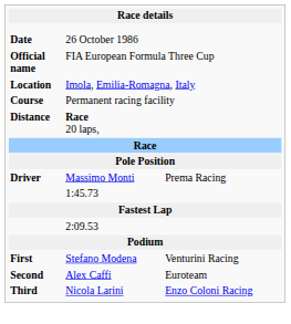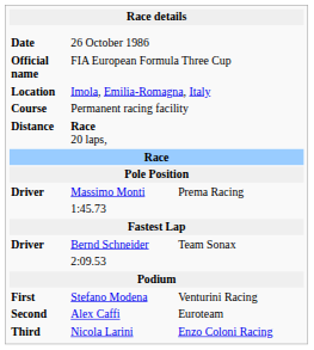 <table class="infobox" align="right" cellpadding="2" style="float:right; width: 26em; ">
 <tr>
 <th colspan="3" style="background:#efefef;">Race details</th>
 </tr>
 <tr>
 <td colspan="3" style="text-align:center;"></td>
 </tr>
 <tr>
 <td colspan="3" style="text-align:center;"></td>
 </tr>
 <tr>
 <td style="width: 20%;"><strong>Date</strong></td>
 <td>26 October 1986</td>
 </tr>
 <tr>
 <td><strong>Official name</strong></td>
 <td colspan=2>FIA European Formula Three Cup</td>
 </tr>
 <tr>
 <td><strong>Location</strong></td>
 <td colspan=2><a href='#'>Imola</a>, <a href='#'>Emilia-Romagna</a>, <a href='#'>Italy</a></td>
 </tr>
 <tr>
 <td><strong>Course</strong></td>
 <td colspan=2>Permanent racing facility<br></td>
 </tr>
 <tr>
 <td><strong>Distance</strong></td>
 <td><strong>Race</strong><br>20 laps, </td>
 </tr>
 <tr>
 <td colspan="3" style="text-align:center; background-color:#99ccff"><strong>Race</strong></td>
 </tr>
 <tr>
 <th colspan="3" style="background:#efefef;">Pole Position</th>
 </tr>
 <tr>
 <td><strong>Driver</strong></td>
 <td> <a href='#'>Massimo Monti</a></td>
 <td>Prema Racing</td>
 </tr>
 <tr>
 <td></td>
 <td>1:45.73</td>
 </tr>
 <tr>
 <th colspan="3" style="background:#efefef;">Fastest Lap</th>
 </tr>
 <tr>
+<td><strong>Driver</strong></td>
+<td> <a href='#'>Bernd Schneider</a></td>
+<td>Team Sonax</td>
+</tr>
+<tr>
 <td></td>
 <td>2:09.53</td>
 </tr>
 <tr>
 <th colspan="3" style="background:#efefef;">Podium</th>
 </tr>
 <tr>
 <td><strong>First</strong></td>
 <td> <a href='#'>Stefano Modena</a></td>
 <td>Venturini Racing</td>
 </tr>
 <tr>
 <td><strong>Second</strong></td>
 <td> <a href='#'>Alex Caffi</a></td>
 <td>Euroteam</td>
 </tr>
 <tr>
 <td><strong>Third</strong></td>
 <td> <a href='#'>Nicola Larini</a></td>
 <td><a href='#'>Enzo Coloni Racing</a></td>
 </tr>
 </table>
